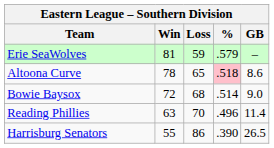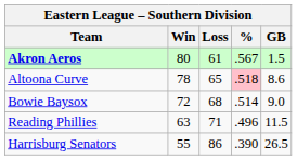 <table class="wikitable">
 <tr>
 <th colspan="5">Eastern League – Southern Division</th>
 </tr>
 <tr>
 <th width="57%">Team</th>
 <th>Win</th>
 <th>Loss</th>
 <th>%</th>
 <th>GB</th>
 </tr>
 <tr align=center bgcolor="#CCFFCC">
-<td align=left><a href='#'>Erie SeaWolves</a></td>
-<td>81</td>
-<td>59</td>
-<td>.579</td>
-<td>–</td>
+<td align=left><strong><a href='#'>Akron Aeros</a></strong></td>
+<td>80</td>
+<td>61</td>
+<td>.567</td>
+<td>1.5</td>
 </tr>
 <tr align=center>
 <td align=left><a href='#'>Altoona Curve</a></td>
 <td>78</td>
 <td>65</td>
 <td style="background: pink;">.518</td>
 <td>8.6</td>
 </tr>
 <tr align=center>
 <td align=left><a href='#'>Bowie Baysox</a></td>
 <td>72</td>
 <td>68</td>
 <td>.514</td>
 <td>9.0</td>
 </tr>
 <tr align=center>
 <td align=left><a href='#'>Reading Phillies</a></td>
 <td>63</td>
-<td>70</td>
+<td>71</td>
 <td>.496</td>
-<td>11.4</td>
+<td>11.5</td>
 </tr>
 <tr align=center>
 <td align=left><a href='#'>Harrisburg Senators</a></td>
 <td>55</td>
 <td>86</td>
 <td>.390</td>
 <td>26.5</td>
 </tr>
 </table>
